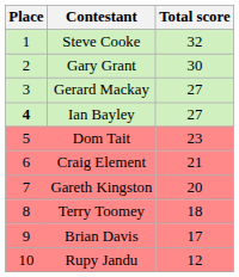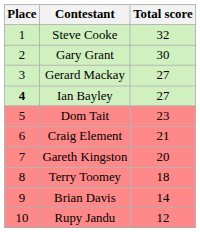 <table class="wikitable" style="text-align:center">
 <tr>
 <th>Place</th>
 <th>Contestant</th>
 <th>Total score</th>
 </tr>
 <tr bgcolor="#D0F0C0">
 <td>1</td>
 <td>Steve Cooke</td>
 <td>32</td>
 </tr>
 <tr bgcolor="#D0F0C0">
 <td>2</td>
 <td>Gary Grant</td>
 <td>30</td>
 </tr>
 <tr bgcolor="#D0F0C0">
 <td>3</td>
 <td>Gerard Mackay</td>
 <td>27</td>
 </tr>
 <tr bgcolor="#D0F0C0">
 <td><strong>4</strong></td>
 <td>Ian Bayley</td>
 <td>27</td>
 </tr>
 <tr bgcolor=#FF8888>
 <td>5</td>
 <td>Dom Tait</td>
 <td>23</td>
 </tr>
 <tr bgcolor=#FF8888>
 <td>6</td>
 <td>Craig Element</td>
 <td>21</td>
 </tr>
 <tr bgcolor=#FF8888>
 <td>7</td>
 <td>Gareth Kingston</td>
 <td>20</td>
 </tr>
 <tr bgcolor=#FF8888>
 <td>8</td>
 <td>Terry Toomey</td>
 <td>18</td>
 </tr>
 <tr bgcolor=#FF8888>
 <td>9</td>
 <td>Brian Davis</td>
-<td>17</td>
+<td>14</td>
 </tr>
 <tr bgcolor=#FF8888>
 <td>10</td>
 <td>Rupy Jandu</td>
 <td>12</td>
 </tr>
 </table>
